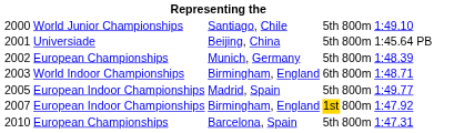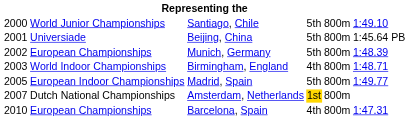 <table>
 <tr>
 <th colspan="6">Representing the </th>
 </tr>
 <tr>
 <td>2000</td>
 <td><a href='#'>World Junior Championships</a></td>
 <td><a href='#'>Santiago</a>, <a href='#'>Chile</a></td>
 <td>5th</td>
 <td>800m</td>
 <td><a href='#'>1:49.10</a></td>
 </tr>
 <tr>
 <td>2001</td>
 <td><a href='#'>Universiade</a></td>
 <td><a href='#'>Beijing</a>, <a href='#'>China</a></td>
 <td align="center">5th</td>
 <td>800m</td>
 <td>1:45.64 PB</td>
 </tr>
 <tr>
 <td>2002</td>
 <td><a href='#'>European Championships</a></td>
 <td><a href='#'>Munich</a>, <a href='#'>Germany</a></td>
 <td align="center">5th</td>
 <td>800m</td>
 <td><a href='#'>1:48.39</a></td>
 </tr>
 <tr>
 <td>2003</td>
 <td><a href='#'>World Indoor Championships</a></td>
 <td><a href='#'>Birmingham</a>, <a href='#'>England</a></td>
-<td align="center">6th</td>
+<td align="center">4th</td>
 <td>800m</td>
 <td><a href='#'>1:48.71</a></td>
 </tr>
 <tr>
 <td>2005</td>
 <td><a href='#'>European Indoor Championships</a></td>
 <td><a href='#'>Madrid</a>, <a href='#'>Spain</a></td>
 <td align="center">5th</td>
 <td>800m</td>
 <td><a href='#'>1:49.77</a></td>
 </tr>
 <tr>
 <td>2007</td>
-<td><a href='#'>European Indoor Championships</a></td>
-<td><a href='#'>Birmingham</a>, <a href='#'>England</a></td>
+<td>Dutch National Championships</td>
+<td><a href='#'>Amsterdam</a>, <a href='#'>Netherlands</a></td>
 <td bgcolor="gold" align="center">1st</td>
 <td>800m</td>
-<td><a href='#'>1:47.92</a></td>
+<td></td>
 </tr>
 <tr>
 <td>2010</td>
 <td><a href='#'>European Championships</a></td>
 <td><a href='#'>Barcelona</a>, <a href='#'>Spain</a></td>
-<td align="center">5th</td>
+<td align="center">4th</td>
 <td>800m</td>
 <td><a href='#'>1:47.31</a></td>
 </tr>
 </table>
